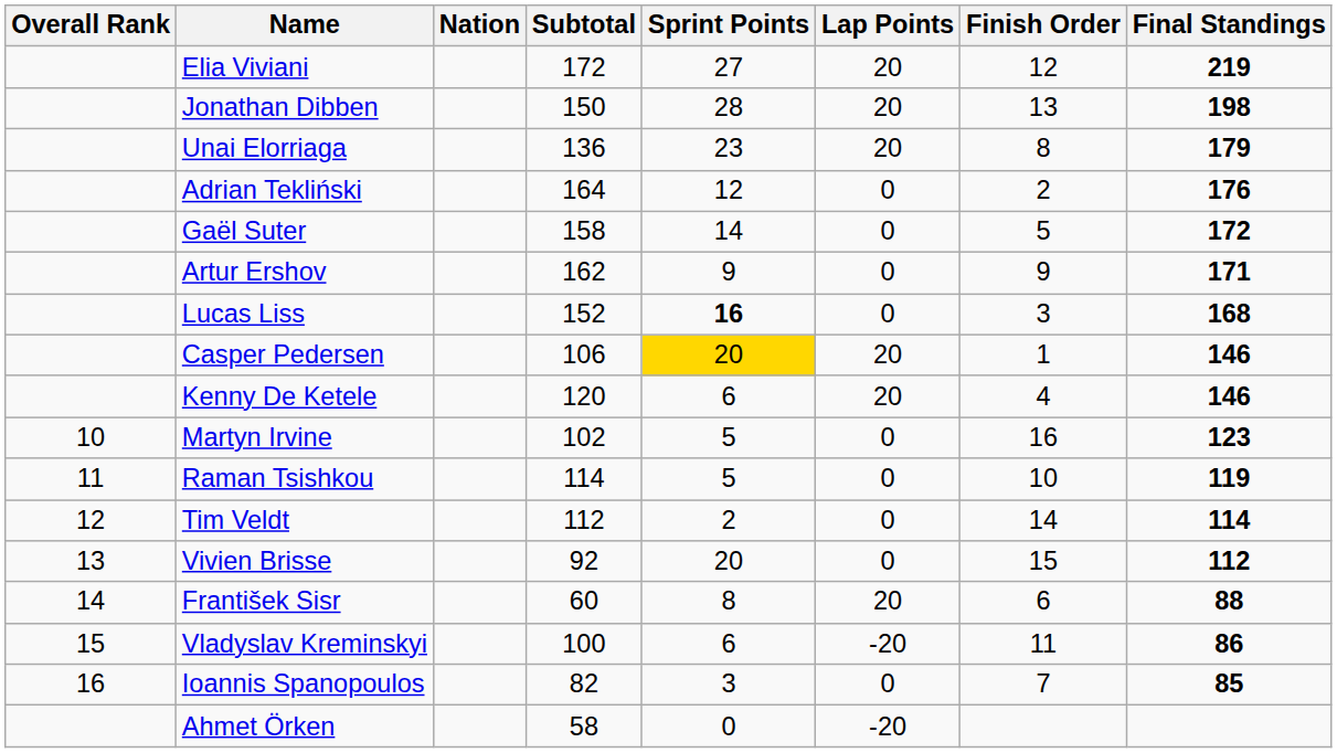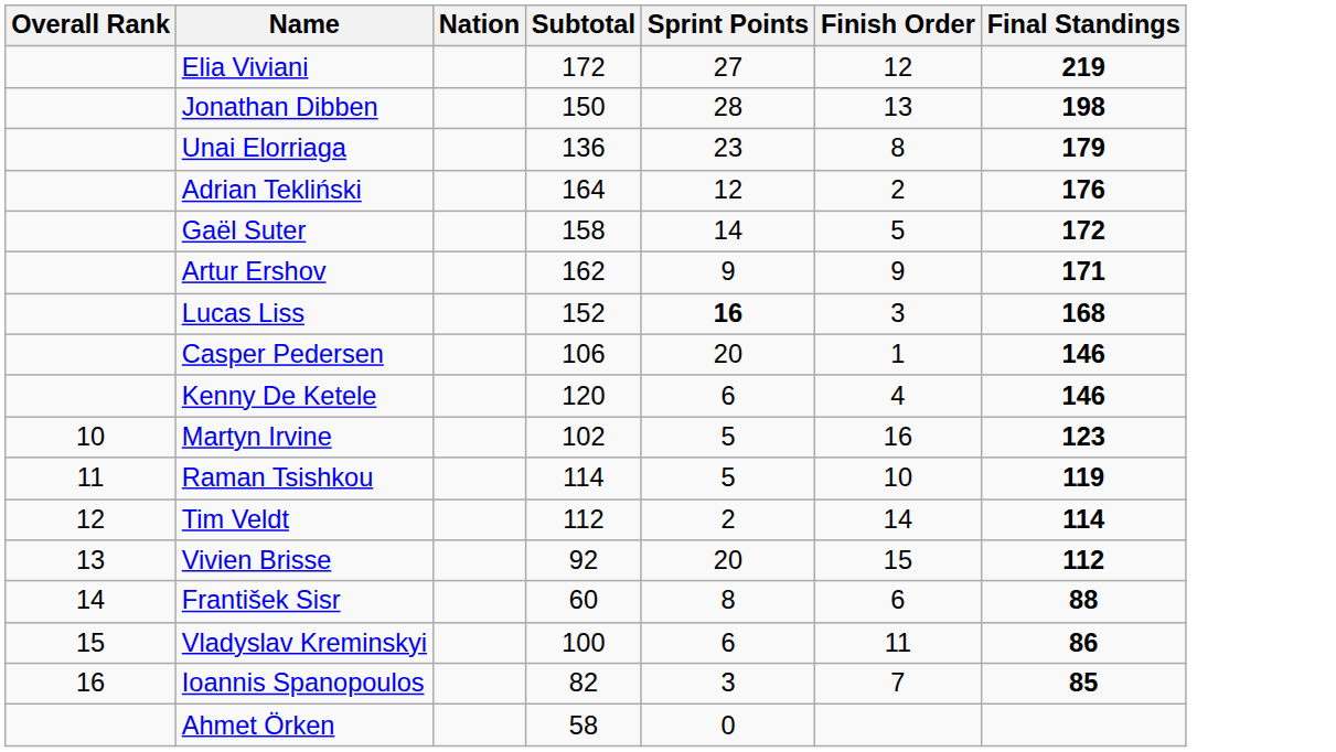 <table class="wikitable sortable" style="text-align:center">
 <tr>
 <th>Overall Rank</th>
 <th>Name</th>
 <th>Nation</th>
 <th>Subtotal</th>
 <th>Sprint Points</th>
-<th>Lap Points</th>
 <th>Finish Order</th>
 <th>Final Standings</th>
 </tr>
 <tr>
 <td></td>
 <td align=left><a href='#'>Elia Viviani</a></td>
 <td align=left></td>
 <td>172</td>
 <td>27</td>
-<td>20</td>
 <td>12</td>
 <td><strong>219</strong></td>
 </tr>
 <tr>
 <td></td>
 <td align=left><a href='#'>Jonathan Dibben</a></td>
 <td align=left></td>
 <td>150</td>
 <td>28</td>
-<td>20</td>
 <td>13</td>
 <td><strong>198</strong></td>
 </tr>
 <tr>
 <td></td>
 <td align=left><a href='#'>Unai Elorriaga</a></td>
 <td align=left></td>
 <td>136</td>
 <td>23</td>
-<td>20</td>
 <td>8</td>
 <td><strong>179</strong></td>
 </tr>
 <tr>
 <td></td>
 <td align=left><a href='#'>Adrian Tekliński</a></td>
 <td align=left></td>
 <td>164</td>
 <td>12</td>
-<td>0</td>
 <td>2</td>
 <td><strong>176</strong></td>
 </tr>
 <tr>
 <td></td>
 <td align=left><a href='#'>Gaël Suter</a></td>
 <td align=left></td>
 <td>158</td>
 <td>14</td>
-<td>0</td>
 <td>5</td>
 <td><strong>172</strong></td>
 </tr>
 <tr>
 <td></td>
 <td align=left><a href='#'>Artur Ershov</a></td>
 <td align=left></td>
 <td>162</td>
 <td>9</td>
-<td>0</td>
 <td>9</td>
 <td><strong>171</strong></td>
 </tr>
 <tr>
 <td></td>
 <td align=left><a href='#'>Lucas Liss</a></td>
 <td align=left></td>
 <td>152</td>
 <td><strong>16</strong></td>
-<td>0</td>
 <td>3</td>
 <td><strong>168</strong></td>
 </tr>
 <tr>
 <td></td>
 <td align=left><a href='#'>Casper Pedersen</a></td>
 <td align=left></td>
 <td>106</td>
-<td style="background: gold;">20</td>
 <td>20</td>
 <td>1</td>
 <td><strong>146</strong></td>
 </tr>
 <tr>
 <td></td>
 <td align=left><a href='#'>Kenny De Ketele</a></td>
 <td align=left></td>
 <td>120</td>
 <td>6</td>
-<td>20</td>
 <td>4</td>
 <td><strong>146</strong></td>
 </tr>
 <tr>
 <td>10</td>
 <td align=left><a href='#'>Martyn Irvine</a></td>
 <td align=left></td>
 <td>102</td>
 <td>5</td>
-<td>0</td>
 <td>16</td>
 <td><strong>123</strong></td>
 </tr>
 <tr>
 <td>11</td>
 <td align=left><a href='#'>Raman Tsishkou</a></td>
 <td align=left></td>
 <td>114</td>
 <td>5</td>
-<td>0</td>
 <td>10</td>
 <td><strong>119</strong></td>
 </tr>
 <tr>
 <td>12</td>
 <td align=left><a href='#'>Tim Veldt</a></td>
 <td align=left></td>
 <td>112</td>
 <td>2</td>
-<td>0</td>
 <td>14</td>
 <td><strong>114</strong></td>
 </tr>
 <tr>
 <td>13</td>
 <td align=left><a href='#'>Vivien Brisse</a></td>
 <td align=left></td>
 <td>92</td>
 <td>20</td>
-<td>0</td>
 <td>15</td>
 <td><strong>112</strong></td>
 </tr>
 <tr>
 <td>14</td>
 <td align=left><a href='#'>František Sisr</a></td>
 <td align=left></td>
 <td>60</td>
 <td>8</td>
-<td>20</td>
 <td>6</td>
 <td><strong>88</strong></td>
 </tr>
 <tr>
 <td>15</td>
 <td align=left><a href='#'>Vladyslav Kreminskyi</a></td>
 <td align=left></td>
 <td>100</td>
 <td>6</td>
-<td>-20</td>
 <td>11</td>
 <td><strong>86</strong></td>
 </tr>
 <tr>
 <td>16</td>
 <td align=left><a href='#'>Ioannis Spanopoulos</a></td>
 <td align=left></td>
 <td>82</td>
 <td>3</td>
-<td>0</td>
 <td>7</td>
 <td><strong>85</strong></td>
 </tr>
 <tr>
 <td></td>
 <td align=left><a href='#'>Ahmet Örken</a></td>
 <td align=left></td>
 <td>58</td>
 <td>0</td>
-<td>-20</td>
 <td></td>
 <td></td>
 </tr>
 </table>
